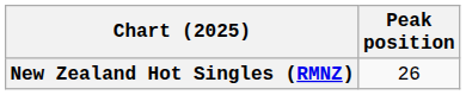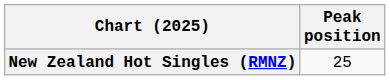 <table class="wikitable sortable plainrowheaders" style="text-align:center">
 <tr>
 <th scope="col">Chart (2025)</th>
 <th scope="col">Peak<br>position</th>
 </tr>
 <tr>
 <th scope="row">New Zealand Hot Singles (<a href='#'>RMNZ</a>)</th>
-<td>26</td>
+<td>25</td>
 </tr>
 </table>
